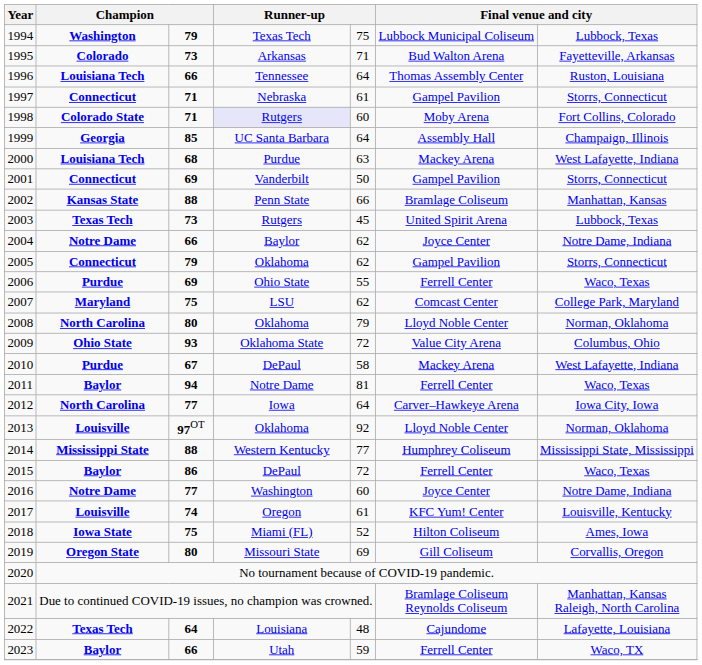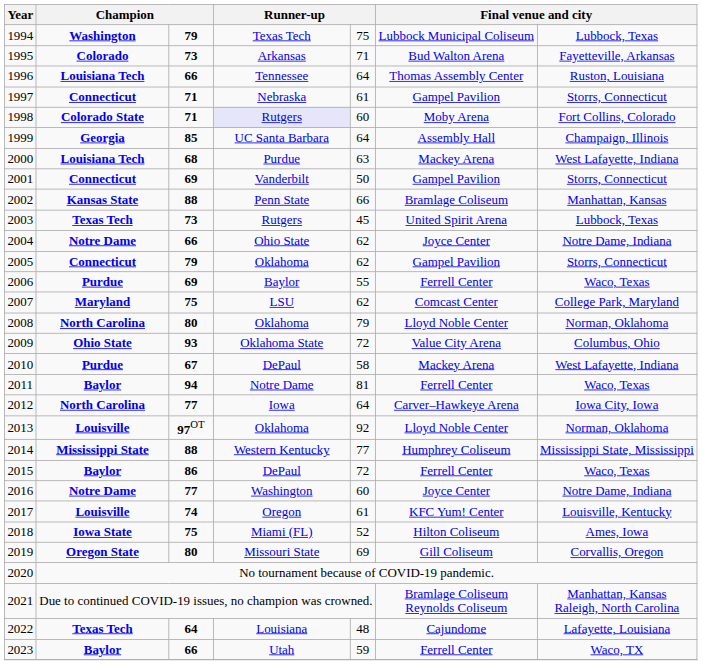 <table class="wikitable" style="text-align:center">
 <tr>
 <th>Year</th>
 <th colspan=2>Champion</th>
 <th colspan=2>Runner-up</th>
 <th colspan=2>Final venue and city</th>
 </tr>
 <tr>
 <td>1994</td>
 <td><strong><a href='#'>Washington</a></strong></td>
 <td><strong>79</strong></td>
 <td><a href='#'>Texas Tech</a></td>
 <td>75</td>
 <td><a href='#'>Lubbock Municipal Coliseum</a></td>
 <td><a href='#'>Lubbock, Texas</a></td>
 </tr>
 <tr>
 <td>1995</td>
 <td><strong><a href='#'>Colorado</a></strong></td>
 <td><strong>73</strong></td>
 <td><a href='#'>Arkansas</a></td>
 <td>71</td>
 <td><a href='#'>Bud Walton Arena</a></td>
 <td><a href='#'>Fayetteville, Arkansas</a></td>
 </tr>
 <tr>
 <td>1996</td>
 <td><strong><a href='#'>Louisiana Tech</a></strong></td>
 <td><strong>66</strong></td>
 <td><a href='#'>Tennessee</a></td>
 <td>64</td>
 <td><a href='#'>Thomas Assembly Center</a></td>
 <td><a href='#'>Ruston, Louisiana</a></td>
 </tr>
 <tr>
 <td>1997</td>
 <td><strong><a href='#'>Connecticut</a></strong></td>
 <td><strong>71</strong></td>
 <td><a href='#'>Nebraska</a></td>
 <td>61</td>
 <td><a href='#'>Gampel Pavilion</a></td>
 <td><a href='#'>Storrs, Connecticut</a></td>
 </tr>
 <tr>
 <td>1998</td>
 <td><strong><a href='#'>Colorado State</a></strong></td>
 <td><strong>71</strong></td>
 <td style="background: lavender;"><a href='#'>Rutgers</a></td>
 <td>60</td>
 <td><a href='#'>Moby Arena</a></td>
 <td><a href='#'>Fort Collins, Colorado</a></td>
 </tr>
 <tr>
 <td>1999</td>
 <td><strong><a href='#'>Georgia</a></strong></td>
 <td><strong>85</strong></td>
 <td><a href='#'>UC Santa Barbara</a></td>
 <td>64</td>
 <td><a href='#'>Assembly Hall</a></td>
 <td><a href='#'>Champaign, Illinois</a></td>
 </tr>
 <tr>
 <td>2000</td>
 <td><strong><a href='#'>Louisiana Tech</a></strong></td>
 <td><strong>68</strong></td>
 <td><a href='#'>Purdue</a></td>
 <td>63</td>
 <td><a href='#'>Mackey Arena</a></td>
 <td><a href='#'>West Lafayette, Indiana</a></td>
 </tr>
 <tr>
 <td>2001</td>
 <td><strong><a href='#'>Connecticut</a></strong></td>
 <td><strong>69</strong></td>
 <td><a href='#'>Vanderbilt</a></td>
 <td>50</td>
 <td><a href='#'>Gampel Pavilion</a></td>
 <td><a href='#'>Storrs, Connecticut</a></td>
 </tr>
 <tr>
 <td>2002</td>
 <td><strong><a href='#'>Kansas State</a></strong></td>
 <td><strong>88</strong></td>
 <td><a href='#'>Penn State</a></td>
 <td>66</td>
 <td><a href='#'>Bramlage Coliseum</a></td>
 <td><a href='#'>Manhattan, Kansas</a></td>
 </tr>
 <tr>
 <td>2003</td>
 <td><strong><a href='#'>Texas Tech</a></strong></td>
 <td><strong>73</strong></td>
 <td><a href='#'>Rutgers</a></td>
 <td>45</td>
 <td><a href='#'>United Spirit Arena</a></td>
 <td><a href='#'>Lubbock, Texas</a></td>
 </tr>
 <tr>
 <td>2004</td>
 <td><strong><a href='#'>Notre Dame</a></strong></td>
 <td><strong>66</strong></td>
-<td><a href='#'>Baylor</a></td>
+<td><a href='#'>Ohio State</a></td>
 <td>62</td>
 <td><a href='#'>Joyce Center</a></td>
 <td><a href='#'>Notre Dame, Indiana</a></td>
 </tr>
 <tr>
 <td>2005</td>
 <td><strong><a href='#'>Connecticut</a></strong></td>
 <td><strong>79</strong></td>
 <td><a href='#'>Oklahoma</a></td>
 <td>62</td>
 <td><a href='#'>Gampel Pavilion</a></td>
 <td><a href='#'>Storrs, Connecticut</a></td>
 </tr>
 <tr>
 <td>2006</td>
 <td><strong><a href='#'>Purdue</a></strong></td>
 <td><strong>69</strong></td>
-<td><a href='#'>Ohio State</a></td>
+<td><a href='#'>Baylor</a></td>
 <td>55</td>
 <td><a href='#'>Ferrell Center</a></td>
 <td><a href='#'>Waco, Texas</a></td>
 </tr>
 <tr>
 <td>2007</td>
 <td><strong><a href='#'>Maryland</a></strong></td>
 <td><strong>75</strong></td>
 <td><a href='#'>LSU</a></td>
 <td>62</td>
 <td><a href='#'>Comcast Center</a></td>
 <td><a href='#'>College Park, Maryland</a></td>
 </tr>
 <tr>
 <td>2008</td>
 <td><strong><a href='#'>North Carolina</a></strong></td>
 <td><strong>80</strong></td>
 <td><a href='#'>Oklahoma</a></td>
 <td>79</td>
 <td><a href='#'>Lloyd Noble Center</a></td>
 <td><a href='#'>Norman, Oklahoma</a></td>
 </tr>
 <tr>
 <td>2009</td>
 <td><strong><a href='#'>Ohio State</a></strong></td>
 <td><strong>93</strong></td>
 <td><a href='#'>Oklahoma State</a></td>
 <td>72</td>
 <td><a href='#'>Value City Arena</a></td>
 <td><a href='#'>Columbus, Ohio</a></td>
 </tr>
 <tr>
 <td>2010</td>
 <td><strong><a href='#'>Purdue</a></strong></td>
 <td><strong>67</strong></td>
 <td><a href='#'>DePaul</a></td>
 <td>58</td>
 <td><a href='#'>Mackey Arena</a></td>
 <td><a href='#'>West Lafayette, Indiana</a></td>
 </tr>
 <tr>
 <td>2011</td>
 <td><strong><a href='#'>Baylor</a></strong></td>
 <td><strong>94</strong></td>
 <td><a href='#'>Notre Dame</a></td>
 <td>81</td>
 <td><a href='#'>Ferrell Center</a></td>
 <td><a href='#'>Waco, Texas</a></td>
 </tr>
 <tr>
 <td>2012</td>
 <td><strong><a href='#'>North Carolina</a></strong></td>
 <td><strong>77</strong></td>
 <td><a href='#'>Iowa</a></td>
 <td>64</td>
 <td><a href='#'>Carver–Hawkeye Arena</a></td>
 <td><a href='#'>Iowa City, Iowa</a></td>
 </tr>
 <tr>
 <td>2013</td>
 <td><strong><a href='#'>Louisville</a></strong></td>
 <td><strong>97</strong><sup>OT</sup></td>
 <td><a href='#'>Oklahoma</a></td>
 <td>92</td>
 <td><a href='#'>Lloyd Noble Center</a></td>
 <td><a href='#'>Norman, Oklahoma</a></td>
 </tr>
 <tr>
 <td>2014</td>
 <td><strong><a href='#'>Mississippi State</a></strong></td>
 <td><strong>88</strong></td>
 <td><a href='#'>Western Kentucky</a></td>
 <td>77</td>
 <td><a href='#'>Humphrey Coliseum</a></td>
 <td><a href='#'>Mississippi State, Mississippi</a></td>
 </tr>
 <tr>
 <td>2015</td>
 <td><strong><a href='#'>Baylor</a></strong></td>
 <td><strong>86</strong></td>
 <td><a href='#'>DePaul</a></td>
 <td>72</td>
 <td><a href='#'>Ferrell Center</a></td>
 <td><a href='#'>Waco, Texas</a></td>
 </tr>
 <tr>
 <td>2016</td>
 <td><strong><a href='#'>Notre Dame</a></strong></td>
 <td><strong>77</strong></td>
 <td><a href='#'>Washington</a></td>
 <td>60</td>
 <td><a href='#'>Joyce Center</a></td>
 <td><a href='#'>Notre Dame, Indiana</a></td>
 </tr>
 <tr>
 <td>2017</td>
 <td><strong><a href='#'>Louisville</a></strong></td>
 <td><strong>74</strong></td>
 <td><a href='#'>Oregon</a></td>
 <td>61</td>
 <td><a href='#'>KFC Yum! Center</a></td>
 <td><a href='#'>Louisville, Kentucky</a></td>
 </tr>
 <tr>
 <td>2018</td>
 <td><strong><a href='#'>Iowa State</a></strong></td>
 <td><strong>75</strong></td>
 <td><a href='#'>Miami (FL)</a></td>
 <td>52</td>
 <td><a href='#'>Hilton Coliseum</a></td>
 <td><a href='#'>Ames, Iowa</a></td>
 </tr>
 <tr>
 <td>2019</td>
 <td><strong><a href='#'>Oregon State</a></strong></td>
 <td><strong>80</strong></td>
 <td><a href='#'>Missouri State</a></td>
 <td>69</td>
 <td><a href='#'>Gill Coliseum</a></td>
 <td><a href='#'>Corvallis, Oregon</a></td>
 </tr>
 <tr>
 <td>2020</td>
 <td colspan=6>No tournament because of COVID-19 pandemic.</td>
 </tr>
 <tr>
 <td>2021</td>
 <td colspan=4>Due to continued COVID-19 issues, no champion was crowned.</td>
 <td><a href='#'>Bramlage Coliseum</a><br><a href='#'>Reynolds Coliseum</a></td>
 <td><a href='#'>Manhattan, Kansas</a><br><a href='#'>Raleigh, North Carolina</a></td>
 </tr>
 <tr>
 <td>2022</td>
 <td><strong><a href='#'>Texas Tech</a></strong></td>
 <td><strong>64</strong></td>
 <td><a href='#'>Louisiana</a></td>
 <td>48</td>
 <td><a href='#'>Cajundome</a></td>
 <td><a href='#'>Lafayette, Louisiana</a></td>
 </tr>
 <tr>
 <td>2023</td>
 <td><strong><a href='#'>Baylor</a></strong></td>
 <td><strong>66</strong></td>
 <td><a href='#'>Utah</a></td>
 <td>59</td>
 <td><a href='#'>Ferrell Center</a></td>
 <td><a href='#'>Waco, TX</a></td>
 </tr>
 <tr>
 </tr>
 </table>
